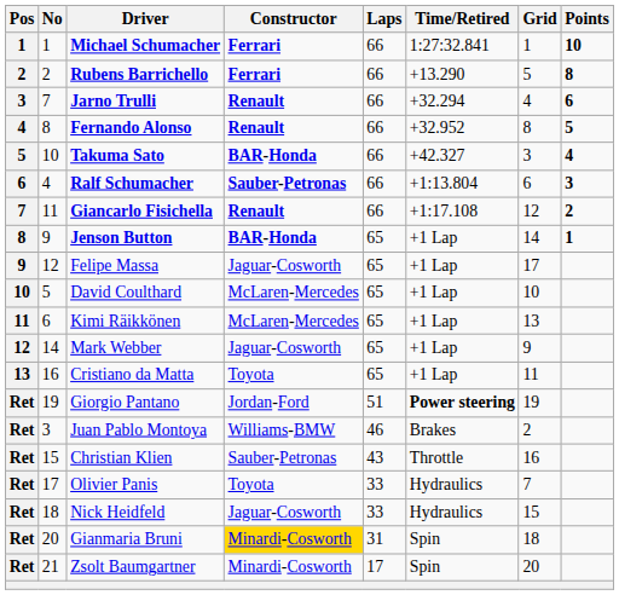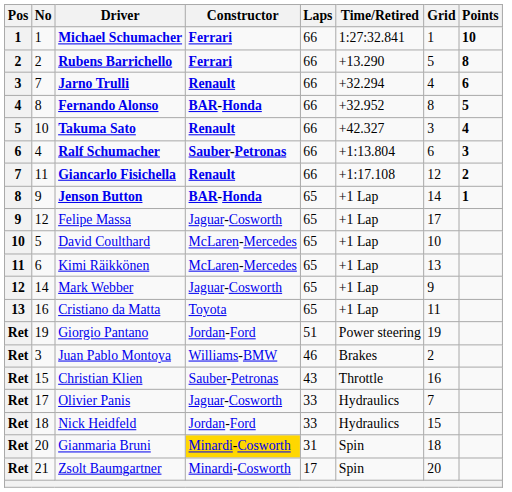 <table class="wikitable" style="font-size: 85%;">
 <tr>
 <th>Pos</th>
 <th>No</th>
 <th>Driver</th>
 <th>Constructor</th>
 <th>Laps</th>
 <th>Time/Retired</th>
 <th>Grid</th>
 <th>Points</th>
 </tr>
 <tr>
 <th>1</th>
 <td>1</td>
 <td> <strong><a href='#'>Michael Schumacher</a></strong></td>
 <td><strong><a href='#'>Ferrari</a></strong></td>
 <td>66</td>
 <td>1:27:32.841</td>
 <td>1</td>
 <td><strong>10</strong></td>
 </tr>
 <tr>
 <th>2</th>
 <td>2</td>
 <td> <strong><a href='#'>Rubens Barrichello</a></strong></td>
 <td><strong><a href='#'>Ferrari</a></strong></td>
 <td>66</td>
 <td>+13.290</td>
 <td>5</td>
 <td><strong>8</strong></td>
 </tr>
 <tr>
 <th>3</th>
 <td>7</td>
 <td> <strong><a href='#'>Jarno Trulli</a></strong></td>
 <td><strong><a href='#'>Renault</a></strong></td>
 <td>66</td>
 <td>+32.294</td>
 <td>4</td>
 <td><strong>6</strong></td>
 </tr>
 <tr>
 <th>4</th>
 <td>8</td>
 <td> <strong><a href='#'>Fernando Alonso</a></strong></td>
-<td><strong><a href='#'>Renault</a></strong></td>
+<td><strong><a href='#'>BAR</a>-<a href='#'>Honda</a></strong></td>
 <td>66</td>
 <td>+32.952</td>
 <td>8</td>
 <td><strong>5</strong></td>
 </tr>
 <tr>
 <th>5</th>
 <td>10</td>
 <td> <strong><a href='#'>Takuma Sato</a></strong></td>
-<td><strong><a href='#'>BAR</a>-<a href='#'>Honda</a></strong></td>
+<td><strong><a href='#'>Renault</a></strong></td>
 <td>66</td>
 <td>+42.327</td>
 <td>3</td>
 <td><strong>4</strong></td>
 </tr>
 <tr>
 <th>6</th>
 <td>4</td>
 <td> <strong><a href='#'>Ralf Schumacher</a></strong></td>
 <td><strong><a href='#'>Sauber</a>-<a href='#'>Petronas</a></strong></td>
 <td>66</td>
 <td>+1:13.804</td>
 <td>6</td>
 <td><strong>3</strong></td>
 </tr>
 <tr>
 <th>7</th>
 <td>11</td>
 <td> <strong><a href='#'>Giancarlo Fisichella</a></strong></td>
 <td><strong><a href='#'>Renault</a></strong></td>
 <td>66</td>
 <td>+1:17.108</td>
 <td>12</td>
 <td><strong>2</strong></td>
 </tr>
 <tr>
 <th>8</th>
 <td>9</td>
 <td> <strong><a href='#'>Jenson Button</a></strong></td>
 <td><strong><a href='#'>BAR</a>-<a href='#'>Honda</a></strong></td>
 <td>65</td>
 <td>+1 Lap</td>
 <td>14</td>
 <td><strong>1</strong></td>
 </tr>
 <tr>
 <th>9</th>
 <td>12</td>
 <td> <a href='#'>Felipe Massa</a></td>
 <td><a href='#'>Jaguar</a>-<a href='#'>Cosworth</a></td>
 <td>65</td>
 <td>+1 Lap</td>
 <td>17</td>
 <td> </td>
 </tr>
 <tr>
 <th>10</th>
 <td>5</td>
 <td> <a href='#'>David Coulthard</a></td>
 <td><a href='#'>McLaren</a>-<a href='#'>Mercedes</a></td>
 <td>65</td>
 <td>+1 Lap</td>
 <td>10</td>
 <td> </td>
 </tr>
 <tr>
 <th>11</th>
 <td>6</td>
 <td> <a href='#'>Kimi Räikkönen</a></td>
 <td><a href='#'>McLaren</a>-<a href='#'>Mercedes</a></td>
 <td>65</td>
 <td>+1 Lap</td>
 <td>13</td>
 <td> </td>
 </tr>
 <tr>
 <th>12</th>
 <td>14</td>
 <td> <a href='#'>Mark Webber</a></td>
 <td><a href='#'>Jaguar</a>-<a href='#'>Cosworth</a></td>
 <td>65</td>
 <td>+1 Lap</td>
 <td>9</td>
 <td> </td>
 </tr>
 <tr>
 <th>13</th>
 <td>16</td>
 <td> <a href='#'>Cristiano da Matta</a></td>
 <td><a href='#'>Toyota</a></td>
 <td>65</td>
 <td>+1 Lap</td>
 <td>11</td>
 <td> </td>
 </tr>
 <tr>
 <th>Ret</th>
 <td>19</td>
 <td> <a href='#'>Giorgio Pantano</a></td>
 <td><a href='#'>Jordan</a>-<a href='#'>Ford</a></td>
 <td>51</td>
-<td><strong>Power steering</strong></td>
+<td>Power steering</td>
 <td>19</td>
 <td> </td>
 </tr>
 <tr>
 <th>Ret</th>
 <td>3</td>
 <td> <a href='#'>Juan Pablo Montoya</a></td>
 <td><a href='#'>Williams</a>-<a href='#'>BMW</a></td>
 <td>46</td>
 <td>Brakes</td>
 <td>2</td>
 <td> </td>
 </tr>
 <tr>
 <th>Ret</th>
 <td>15</td>
 <td> <a href='#'>Christian Klien</a></td>
 <td><a href='#'>Sauber</a>-<a href='#'>Petronas</a></td>
 <td>43</td>
 <td>Throttle</td>
 <td>16</td>
 <td> </td>
 </tr>
 <tr>
 <th>Ret</th>
 <td>17</td>
 <td> <a href='#'>Olivier Panis</a></td>
-<td><a href='#'>Toyota</a></td>
+<td><a href='#'>Jaguar</a>-<a href='#'>Cosworth</a></td>
 <td>33</td>
 <td>Hydraulics</td>
 <td>7</td>
 <td> </td>
 </tr>
 <tr>
 <th>Ret</th>
 <td>18</td>
 <td> <a href='#'>Nick Heidfeld</a></td>
-<td><a href='#'>Jaguar</a>-<a href='#'>Cosworth</a></td>
+<td><a href='#'>Jordan</a>-<a href='#'>Ford</a></td>
 <td>33</td>
 <td>Hydraulics</td>
 <td>15</td>
 <td> </td>
 </tr>
 <tr>
 <th>Ret</th>
 <td>20</td>
 <td> <a href='#'>Gianmaria Bruni</a></td>
 <td style="background: gold;"><a href='#'>Minardi</a>-<a href='#'>Cosworth</a></td>
 <td>31</td>
 <td>Spin</td>
 <td>18</td>
 <td> </td>
 </tr>
 <tr>
 <th>Ret</th>
 <td>21</td>
 <td> <a href='#'>Zsolt Baumgartner</a></td>
 <td><a href='#'>Minardi</a>-<a href='#'>Cosworth</a></td>
 <td>17</td>
 <td>Spin</td>
 <td>20</td>
 <td> </td>
 </tr>
 <tr>
 <th colspan="8"></th>
 </tr>
 </table>
